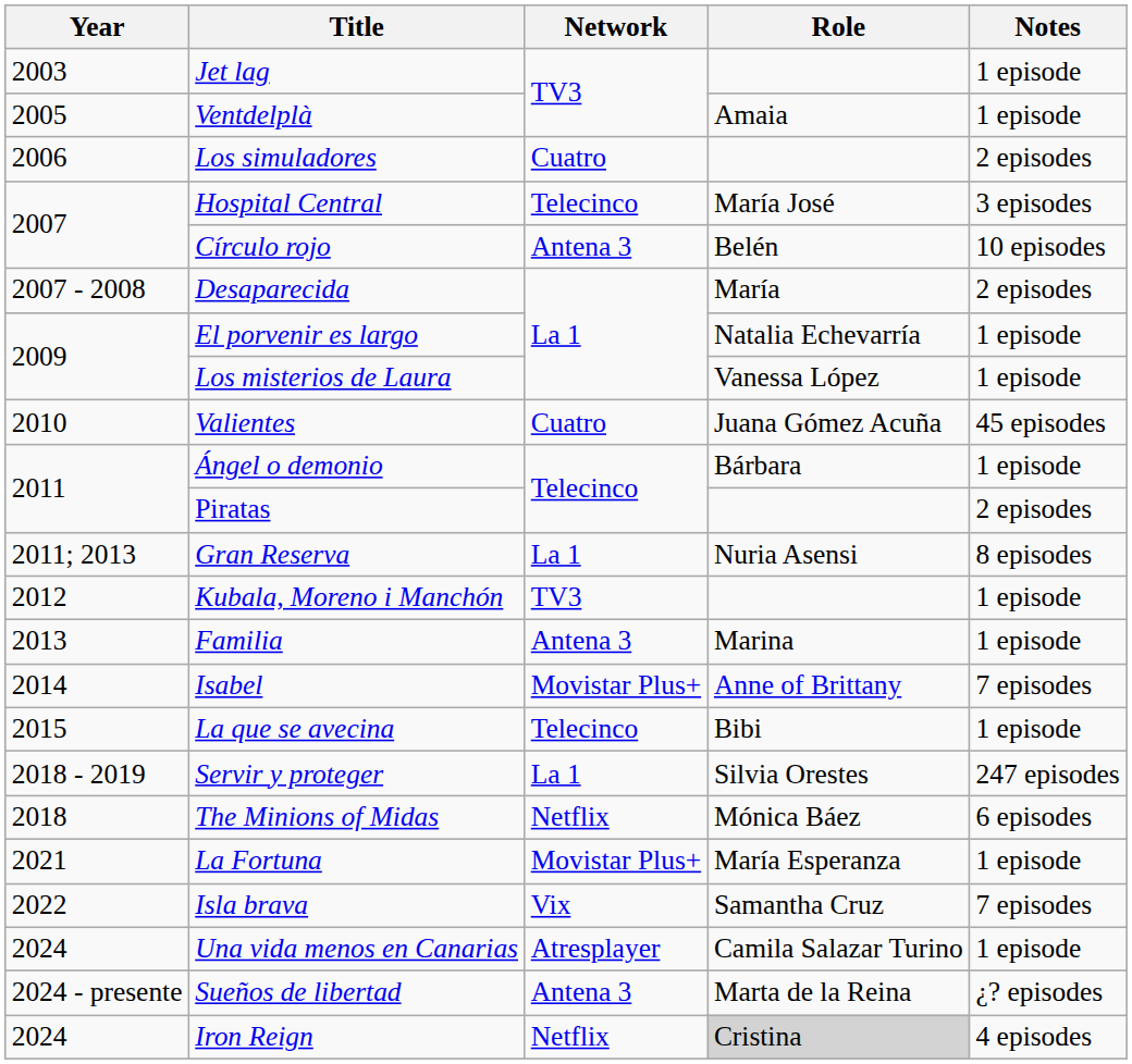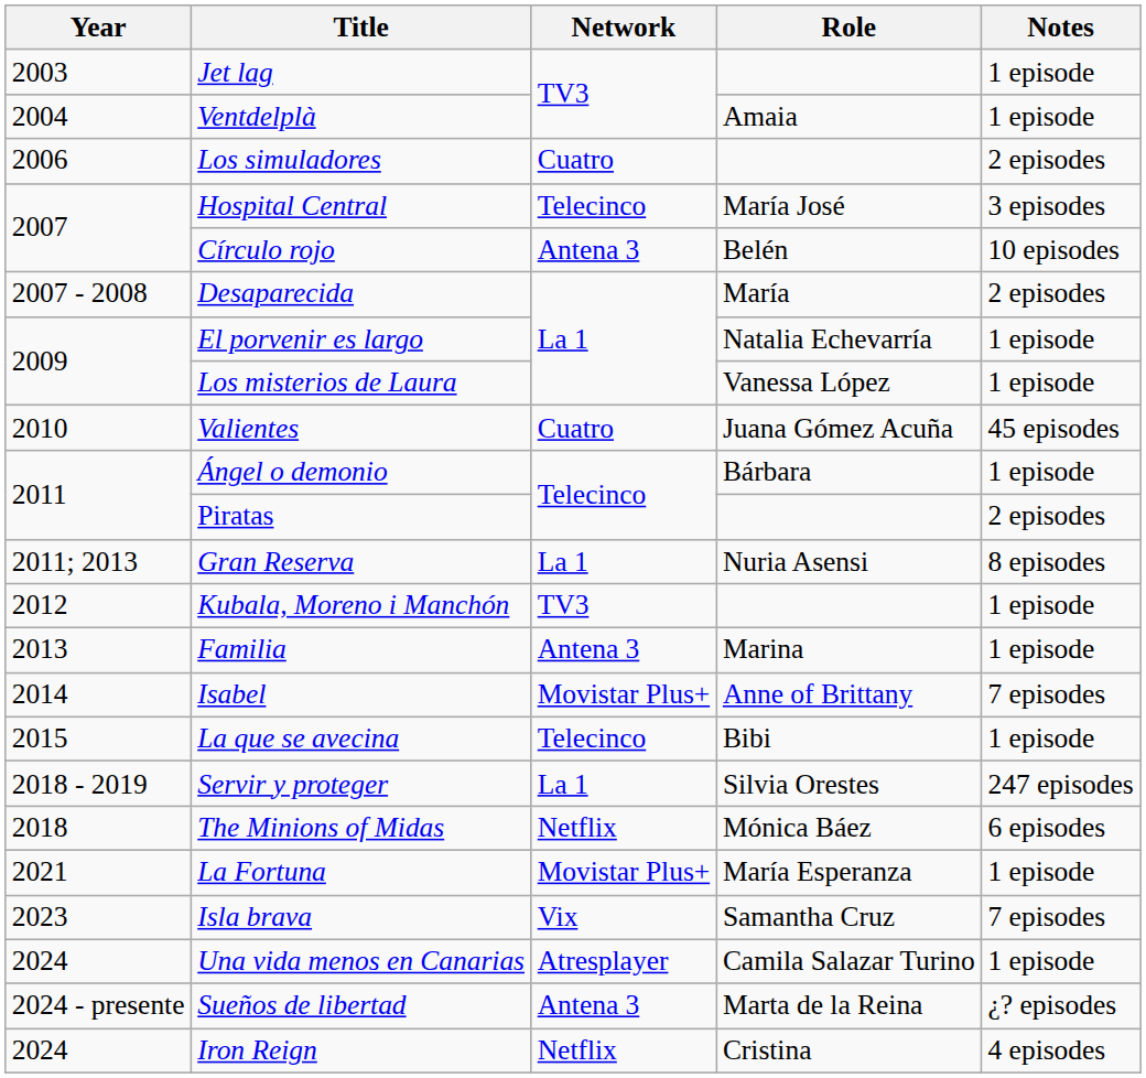 <table class="wikitable">
 <tr>
 <th>Year</th>
 <th>Title</th>
 <th>Network</th>
 <th>Role</th>
 <th>Notes</th>
 </tr>
 <tr>
 <td>2003</td>
 <td><a href='#'><em>Jet lag</em></a></td>
 <td rowspan="2"><a href='#'>TV3</a></td>
 <td></td>
 <td>1 episode</td>
 </tr>
 <tr>
-<td>2005</td>
+<td>2004</td>
 <td><em><a href='#'>Ventdelplà</a></em></td>
 <td>Amaia</td>
 <td>1 episode</td>
 </tr>
 <tr>
 <td>2006</td>
 <td><a href='#'><em>Los simuladores</em></a></td>
 <td><a href='#'>Cuatro</a></td>
 <td></td>
 <td>2 episodes</td>
 </tr>
 <tr>
 <td rowspan="2">2007</td>
 <td><em><a href='#'>Hospital Central</a></em></td>
 <td><a href='#'>Telecinco</a></td>
 <td>María José</td>
 <td>3 episodes</td>
 </tr>
 <tr>
 <td><em><a href='#'>Círculo rojo</a></em></td>
 <td><a href='#'>Antena 3</a></td>
 <td>Belén</td>
 <td>10 episodes</td>
 </tr>
 <tr>
 <td>2007 - 2008</td>
 <td><em><a href='#'>Desaparecida</a></em></td>
 <td rowspan="3"><a href='#'>La 1</a></td>
 <td>María</td>
 <td>2 episodes</td>
 </tr>
 <tr>
 <td rowspan="2">2009</td>
 <td><em><a href='#'>El porvenir es largo</a></em></td>
 <td>Natalia Echevarría</td>
 <td>1 episode</td>
 </tr>
 <tr>
 <td><em><a href='#'>Los misterios de Laura</a></em></td>
 <td>Vanessa López</td>
 <td>1 episode</td>
 </tr>
 <tr>
 <td>2010</td>
 <td><a href='#'><em>Valientes</em></a></td>
 <td><a href='#'>Cuatro</a></td>
 <td>Juana Gómez Acuña</td>
 <td>45 episodes</td>
 </tr>
 <tr>
 <td rowspan="2">2011</td>
 <td><em><a href='#'>Ángel o demonio</a></em></td>
 <td rowspan="2"><a href='#'>Telecinco</a></td>
 <td>Bárbara</td>
 <td>1 episode</td>
 </tr>
 <tr>
 <td><a href='#'>Piratas</a></td>
 <td></td>
 <td>2 episodes</td>
 </tr>
 <tr>
 <td>2011; 2013</td>
 <td><a href='#'><em>Gran Reserva</em></a></td>
 <td><a href='#'>La 1</a></td>
 <td>Nuria Asensi</td>
 <td>8 episodes</td>
 </tr>
 <tr>
 <td>2012</td>
 <td><em><a href='#'>Kubala, Moreno i Manchón</a></em></td>
 <td><a href='#'>TV3</a></td>
 <td></td>
 <td>1 episode</td>
 </tr>
 <tr>
 <td>2013</td>
 <td><a href='#'><em>Familia</em></a></td>
 <td><a href='#'>Antena 3</a></td>
 <td>Marina</td>
 <td>1 episode</td>
 </tr>
 <tr>
 <td>2014</td>
 <td><a href='#'> <em>Isabel</em></a></td>
 <td><a href='#'>Movistar Plus+</a></td>
 <td><a href='#'>Anne of Brittany</a></td>
 <td>7 episodes</td>
 </tr>
 <tr>
 <td>2015</td>
 <td><em><a href='#'>La que se avecina</a></em></td>
 <td><a href='#'>Telecinco</a></td>
 <td>Bibi</td>
 <td>1 episode</td>
 </tr>
 <tr>
 <td>2018 - 2019</td>
 <td><em><a href='#'>Servir y proteger</a></em></td>
 <td><a href='#'>La 1</a></td>
 <td>Silvia Orestes</td>
 <td>247 episodes</td>
 </tr>
 <tr>
 <td>2018</td>
 <td><em><a href='#'>The Minions of Midas</a></em></td>
 <td><a href='#'>Netflix</a></td>
 <td>Mónica Báez</td>
 <td>6 episodes</td>
 </tr>
 <tr>
 <td>2021</td>
 <td><a href='#'><em>La Fortuna</em></a></td>
 <td><a href='#'>Movistar Plus+</a></td>
 <td>María Esperanza</td>
 <td>1 episode</td>
 </tr>
 <tr>
-<td>2022</td>
+<td>2023</td>
 <td><a href='#'><em>Isla brava</em></a></td>
 <td><a href='#'>Vix</a></td>
 <td>Samantha Cruz</td>
 <td>7 episodes</td>
 </tr>
 <tr>
 <td>2024</td>
 <td><em><a href='#'>Una vida menos en Canarias</a></em></td>
 <td><a href='#'>Atresplayer</a></td>
 <td>Camila Salazar Turino</td>
 <td>1 episode</td>
 </tr>
 <tr>
 <td>2024 - presente</td>
 <td><a href='#'><em>Sueños de libertad</em></a></td>
 <td><a href='#'>Antena 3</a></td>
 <td>Marta de la Reina</td>
 <td>¿? episodes</td>
 </tr>
 <tr>
 <td>2024</td>
 <td><em><a href='#'>Iron Reign</a></em></td>
 <td><a href='#'>Netflix</a></td>
-<td style="background: lightgrey;">Cristina</td>
+<td>Cristina</td>
 <td>4 episodes</td>
 </tr>
 </table>
